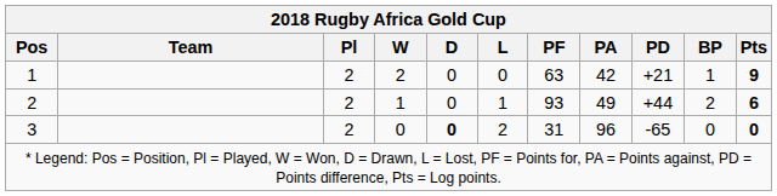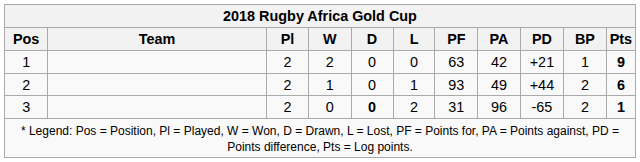 <table class="wikitable" style="text-align:center; font-size:90%; width:50%;">
 <tr>
 <th colspan="100" cellpadding="0" cellspacing="0"><strong>2018 Rugby Africa Gold Cup</strong></th>
 </tr>
 <tr>
 <th style="width:7%;">Pos</th>
 <th style="width:37%;">Team</th>
 <th style="width:7%;">Pl</th>
 <th style="width:7%;">W</th>
 <th style="width:7%;">D</th>
 <th style="width:7%;">L</th>
 <th style="width:7%;">PF</th>
 <th style="width:7%;">PA</th>
 <th style="width:7%;">PD</th>
 <th style="width:7%;">BP</th>
 <th style="width:7%;">Pts<br></th>
 </tr>
 <tr>
 <td>1</td>
 <td align=left></td>
 <td>2</td>
 <td>2</td>
 <td>0</td>
 <td>0</td>
 <td>63</td>
 <td>42</td>
 <td>+21</td>
 <td>1</td>
 <td><strong>9</strong></td>
 </tr>
 <tr>
 <td>2</td>
 <td align=left></td>
 <td>2</td>
 <td>1</td>
 <td>0</td>
 <td>1</td>
 <td>93</td>
 <td>49</td>
 <td>+44</td>
 <td>2</td>
 <td><strong>6</strong></td>
 </tr>
 <tr>
 <td>3</td>
 <td align=left></td>
 <td>2</td>
 <td>0</td>
 <td><strong>0</strong></td>
 <td>2</td>
 <td>31</td>
 <td>96</td>
 <td>-65</td>
-<td>0</td>
-<td><strong>0</strong></td>
+<td>2</td>
+<td><strong>1</strong></td>
 </tr>
 <tr>
 <td style="border:0px" colspan="100"><small>* Legend: Pos = Position, Pl = Played, W = Won, D = Drawn, L = Lost, PF = Points for, PA = Points against, PD = Points difference, Pts = Log points.</small></td>
 </tr>
 </table>
